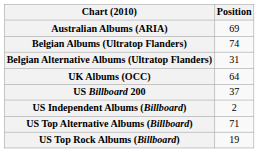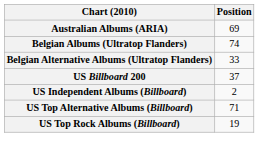 <table class="wikitable sortable plainrowheaders" style="text-align:center;">
 <tr>
 <th scope="col">Chart (2010)</th>
 <th scope="col">Position</th>
 </tr>
 <tr>
 <th scope="row">Australian Albums (ARIA)</th>
 <td>69</td>
 </tr>
 <tr>
 <th scope="row">Belgian Albums (Ultratop Flanders)</th>
 <td>74</td>
 </tr>
 <tr>
 <th scope="row">Belgian Alternative Albums (Ultratop Flanders)</th>
-<td>31</td>
-</tr>
-<tr>
-<th scope="row">UK Albums (OCC)</th>
-<td align="center">64</td>
+<td>33</td>
 </tr>
 <tr>
 <th scope="row">US <em>Billboard</em> 200</th>
 <td align="center">37</td>
 </tr>
 <tr>
 <th scope="row">US Independent Albums (<em>Billboard</em>)</th>
 <td>2</td>
 </tr>
 <tr>
 <th scope="row">US Top Alternative Albums (<em>Billboard</em>)</th>
 <td>71</td>
 </tr>
 <tr>
 <th scope="row">US Top Rock Albums (<em>Billboard</em>)</th>
 <td>19</td>
 </tr>
 </table>
